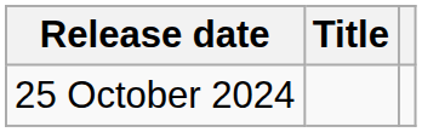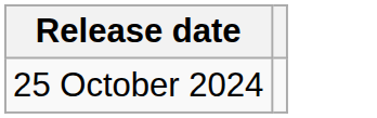 <table class="wikitable sortable">
 <tr>
 <th>Release date</th>
-<th>Title</th>
 <th class="unsortable"></th>
 </tr>
 <tr>
 <td>25 October 2024</td>
 <td></td>
-<td></td>
 </tr>
 </table>
